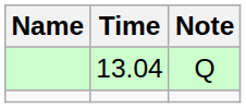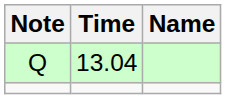 <table class="wikitable sortable" style="text-align:center;">
 <tr>
+<th>Note</th>
+<th>Time</th>
 <th>Name</th>
-<th>Time</th>
-<th>Note</th>
 </tr>
 <tr style="background-color:#ccffcc;">
+<td>Q</td>
+<td>13.04</td>
 <td style="text-align:left;"></td>
-<td>13.04</td>
-<td>Q</td>
 </tr>
 <tr>
-<td style="text-align:left;"></td>
 <td></td>
 <td></td>
+<td style="text-align:left;"></td>
 </tr>
 </table>
